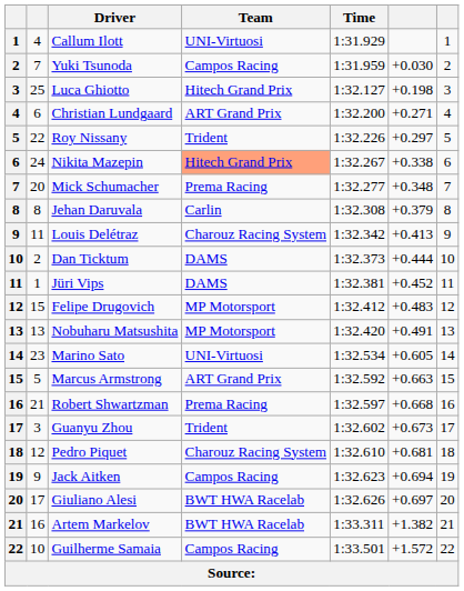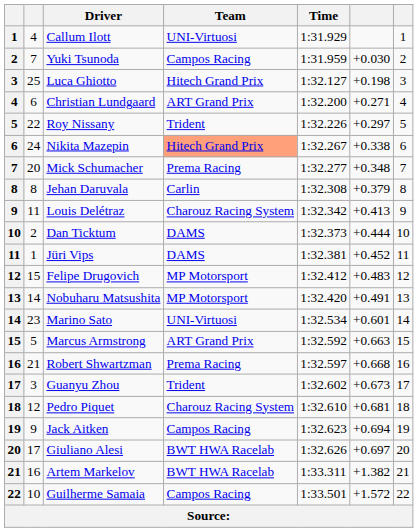 <table class="wikitable" style="font-size:85%">
 <tr>
 <th scope="col"></th>
 <th scope="col"></th>
 <th scope="col">Driver</th>
 <th scope="col">Team</th>
 <th scope="col">Time</th>
 <th scope="col"></th>
 <th scope="col"></th>
 </tr>
 <tr>
 <th scope=row>1</th>
 <td align=center>4</td>
 <td> <a href='#'>Callum Ilott</a></td>
 <td><a href='#'>UNI-Virtuosi</a></td>
 <td>1:31.929</td>
 <td></td>
 <td align=center>1</td>
 </tr>
 <tr>
 <th scope=row>2</th>
 <td align=center>7</td>
 <td> <a href='#'>Yuki Tsunoda</a></td>
 <td><a href='#'>Campos Racing</a></td>
 <td>1:31.959</td>
 <td>+0.030</td>
 <td align=center>2</td>
 </tr>
 <tr>
 <th scope=row>3</th>
 <td align=center>25</td>
 <td> <a href='#'>Luca Ghiotto</a></td>
 <td><a href='#'>Hitech Grand Prix</a></td>
 <td>1:32.127</td>
 <td>+0.198</td>
 <td align=center>3</td>
 </tr>
 <tr>
 <th scope=row>4</th>
 <td align=center>6</td>
 <td> <a href='#'>Christian Lundgaard</a></td>
 <td><a href='#'>ART Grand Prix</a></td>
 <td>1:32.200</td>
 <td>+0.271</td>
 <td align=center>4</td>
 </tr>
 <tr>
 <th scope=row>5</th>
 <td align=center>22</td>
 <td> <a href='#'>Roy Nissany</a></td>
 <td><a href='#'>Trident</a></td>
 <td>1:32.226</td>
 <td>+0.297</td>
 <td align=center>5</td>
 </tr>
 <tr>
 <th scope=row>6</th>
 <td align=center>24</td>
 <td> <a href='#'>Nikita Mazepin</a></td>
 <td style="background: lightsalmon;"><a href='#'>Hitech Grand Prix</a></td>
 <td>1:32.267</td>
 <td>+0.338</td>
 <td align=center>6</td>
 </tr>
 <tr>
 <th scope=row>7</th>
 <td align=center>20</td>
 <td> <a href='#'>Mick Schumacher</a></td>
 <td><a href='#'>Prema Racing</a></td>
 <td>1:32.277</td>
 <td>+0.348</td>
 <td align=center>7</td>
 </tr>
 <tr>
 <th scope=row>8</th>
 <td align=center>8</td>
 <td> <a href='#'>Jehan Daruvala</a></td>
 <td><a href='#'>Carlin</a></td>
 <td>1:32.308</td>
 <td>+0.379</td>
 <td align=center>8</td>
 </tr>
 <tr>
 <th scope=row>9</th>
 <td align=center>11</td>
 <td> <a href='#'>Louis Delétraz</a></td>
 <td><a href='#'>Charouz Racing System</a></td>
 <td>1:32.342</td>
 <td>+0.413</td>
 <td align=center>9</td>
 </tr>
 <tr>
 <th scope=row>10</th>
 <td align=center>2</td>
 <td> <a href='#'>Dan Ticktum</a></td>
 <td><a href='#'>DAMS</a></td>
 <td>1:32.373</td>
 <td>+0.444</td>
 <td align=center>10</td>
 </tr>
 <tr>
 <th scope=row>11</th>
 <td align=center>1</td>
 <td> <a href='#'>Jüri Vips</a></td>
 <td><a href='#'>DAMS</a></td>
 <td>1:32.381</td>
 <td>+0.452</td>
 <td align=center>11</td>
 </tr>
 <tr>
 <th scope=row>12</th>
 <td align=center>15</td>
 <td> <a href='#'>Felipe Drugovich</a></td>
 <td><a href='#'>MP Motorsport</a></td>
 <td>1:32.412</td>
 <td>+0.483</td>
 <td align=center>12</td>
 </tr>
 <tr>
 <th scope=row>13</th>
-<td align=center>13</td>
+<td align=center>14</td>
 <td> <a href='#'>Nobuharu Matsushita</a></td>
 <td><a href='#'>MP Motorsport</a></td>
 <td>1:32.420</td>
 <td>+0.491</td>
 <td align=center>13</td>
 </tr>
 <tr>
 <th scope=row>14</th>
 <td align=center>23</td>
 <td> <a href='#'>Marino Sato</a></td>
 <td><a href='#'>UNI-Virtuosi</a></td>
 <td>1:32.534</td>
-<td>+0.605</td>
+<td>+0.601</td>
 <td align=center>14</td>
 </tr>
 <tr>
 <th scope=row>15</th>
 <td align=center>5</td>
 <td> <a href='#'>Marcus Armstrong</a></td>
 <td><a href='#'>ART Grand Prix</a></td>
 <td>1:32.592</td>
 <td>+0.663</td>
 <td align=center>15</td>
 </tr>
 <tr>
 <th scope=row>16</th>
 <td align=center>21</td>
 <td> <a href='#'>Robert Shwartzman</a></td>
 <td><a href='#'>Prema Racing</a></td>
 <td>1:32.597</td>
 <td>+0.668</td>
 <td align=center>16</td>
 </tr>
 <tr>
 <th scope=row>17</th>
 <td align=center>3</td>
 <td> <a href='#'>Guanyu Zhou</a></td>
 <td><a href='#'>Trident</a></td>
 <td>1:32.602</td>
 <td>+0.673</td>
 <td align=center>17</td>
 </tr>
 <tr>
 <th scope=row>18</th>
 <td align=center>12</td>
 <td> <a href='#'>Pedro Piquet</a></td>
 <td><a href='#'>Charouz Racing System</a></td>
 <td>1:32.610</td>
 <td>+0.681</td>
 <td align=center>18</td>
 </tr>
 <tr>
 <th scope=row>19</th>
 <td align=center>9</td>
 <td> <a href='#'>Jack Aitken</a></td>
 <td><a href='#'>Campos Racing</a></td>
 <td>1:32.623</td>
 <td>+0.694</td>
 <td align=center>19</td>
 </tr>
 <tr>
 <th scope=row>20</th>
 <td align=center>17</td>
 <td> <a href='#'>Giuliano Alesi</a></td>
 <td><a href='#'>BWT HWA Racelab</a></td>
 <td>1:32.626</td>
 <td>+0.697</td>
 <td align=center>20</td>
 </tr>
 <tr>
 <th scope=row>21</th>
 <td align=center>16</td>
 <td> <a href='#'>Artem Markelov</a></td>
 <td><a href='#'>BWT HWA Racelab</a></td>
 <td>1:33.311</td>
 <td>+1.382</td>
 <td align=center>21</td>
 </tr>
 <tr>
 <th scope=row>22</th>
 <td align=center>10</td>
 <td> <a href='#'>Guilherme Samaia</a></td>
 <td><a href='#'>Campos Racing</a></td>
 <td>1:33.501</td>
 <td>+1.572</td>
 <td align=center>22</td>
 </tr>
 <tr>
 <th colspan="7">Source:</th>
 </tr>
 </table>
